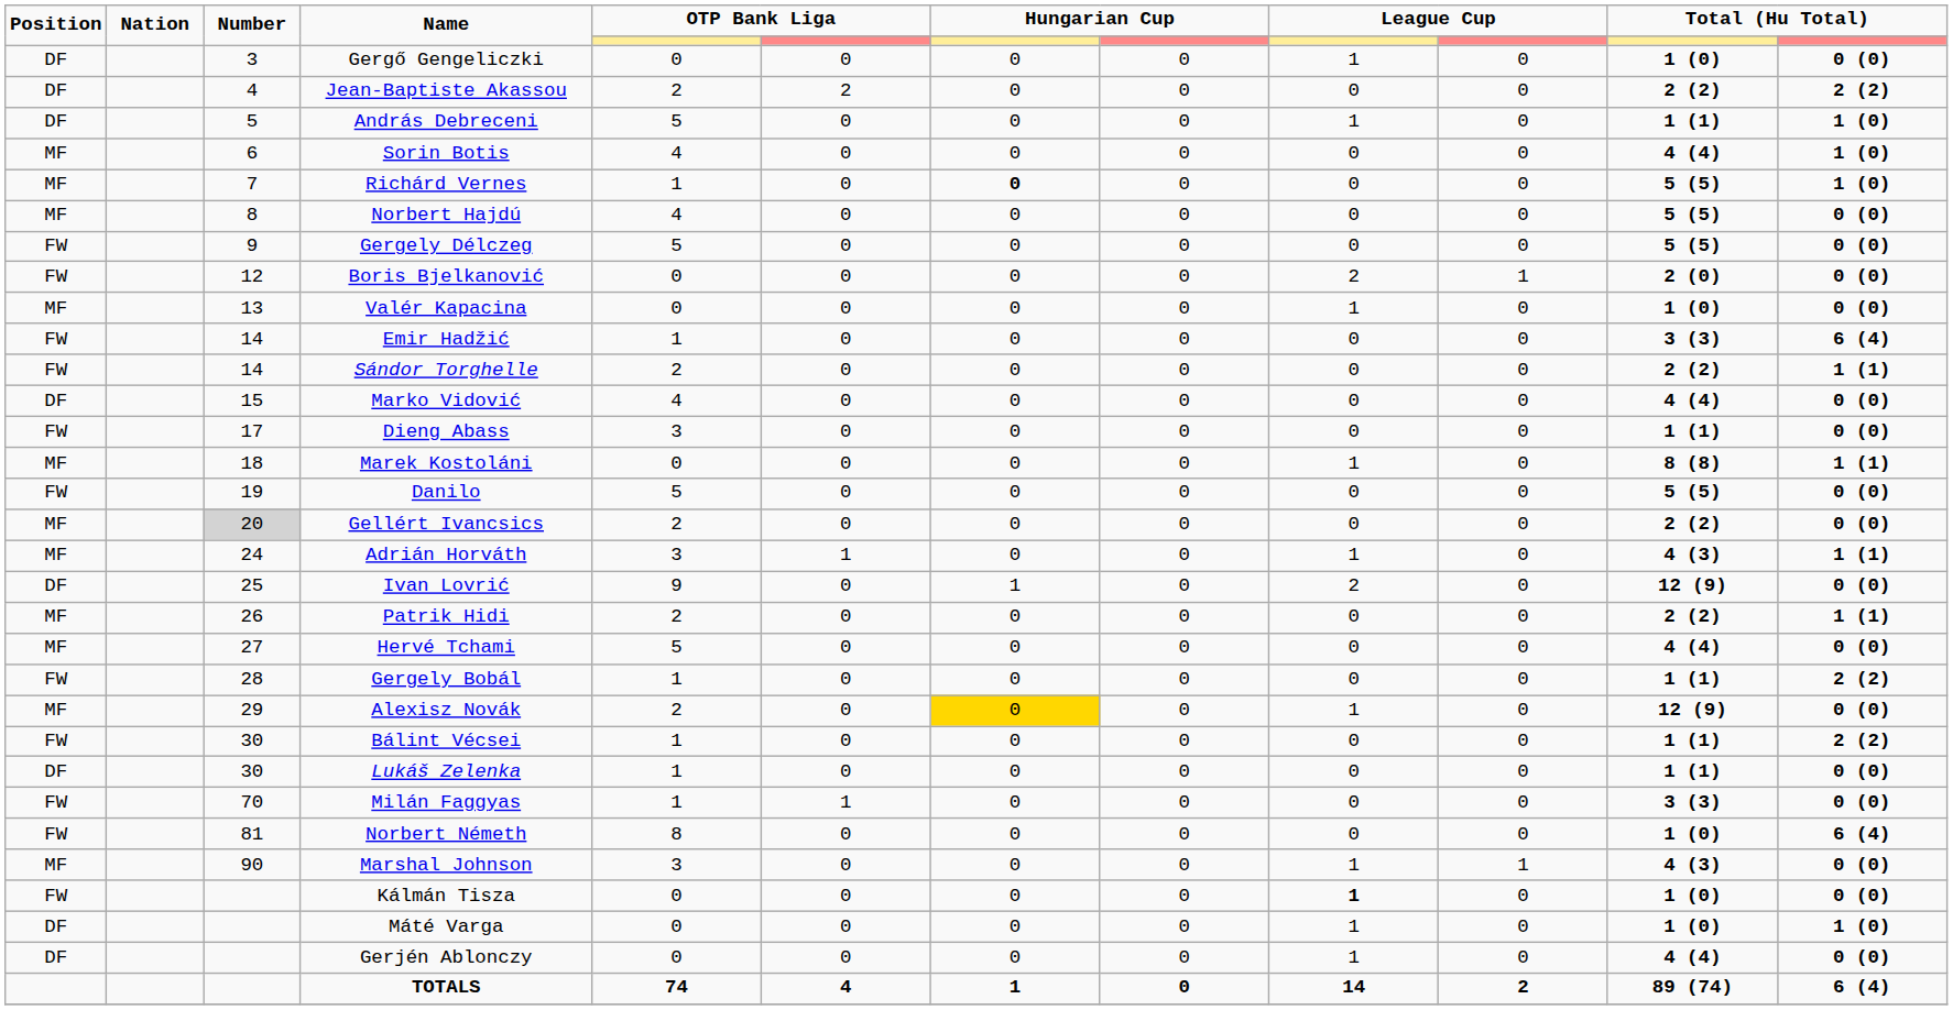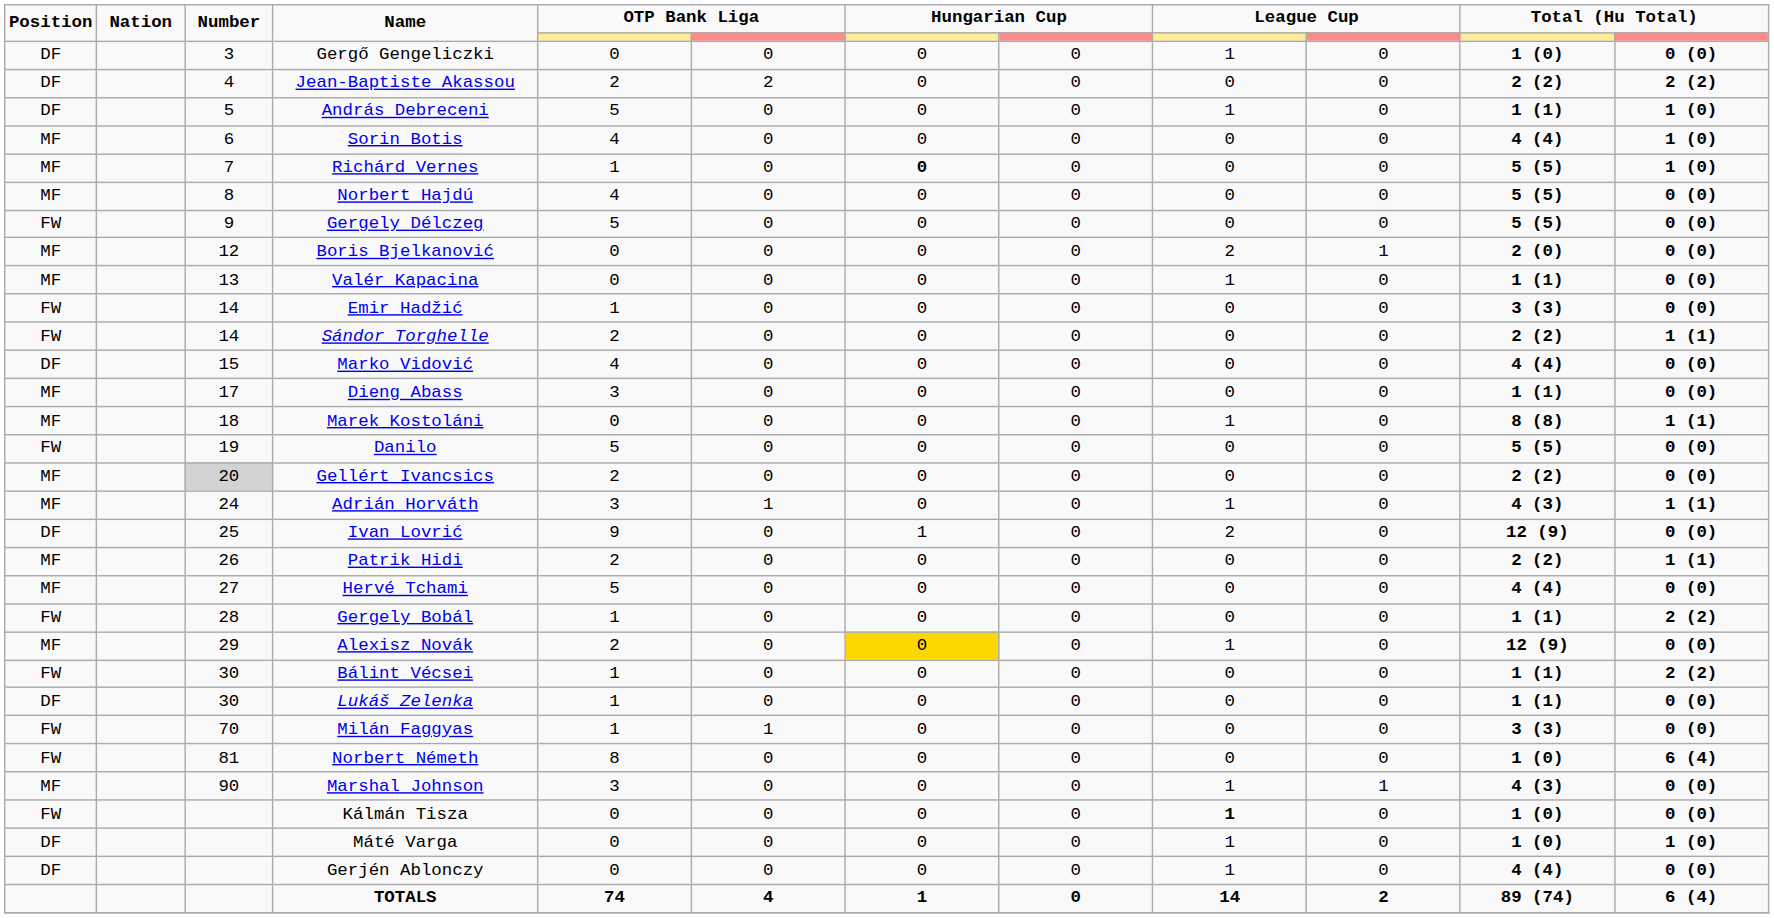 <table class="wikitable" style="font-size: 95%; text-align: center;">
 <tr>
 <td rowspan="2" width="5%" align="center"><strong>Position</strong></td>
 <td rowspan="2" width="5%" align="center"><strong>Nation</strong></td>
 <td rowspan="2" width="5%" align="center"><strong>Number</strong></td>
 <td rowspan="2" width="15%" align="center"><strong>Name</strong></td>
 <td colspan="2" align="center"><strong>OTP Bank Liga</strong></td>
 <td colspan="2" align="center"><strong>Hungarian Cup</strong></td>
 <td colspan="2" align="center"><strong>League Cup</strong></td>
 <td colspan="2" align="center"><strong>Total (Hu Total)</strong></td>
 </tr>
 <tr>
 <th width=60 style="background: #FFEE99"></th>
 <th width=60 style="background: #FF8888"></th>
 <th width=60 style="background: #FFEE99"></th>
 <th width=60 style="background: #FF8888"></th>
 <th width=60 style="background: #FFEE99"></th>
 <th width=60 style="background: #FF8888"></th>
 <th width=60 style="background: #FFEE99"></th>
 <th width=60 style="background: #FF8888"></th>
 </tr>
 <tr>
 <td>DF</td>
 <td></td>
 <td>3</td>
 <td>Gergő Gengeliczki</td>
 <td>0</td>
 <td>0</td>
 <td>0</td>
 <td>0</td>
 <td>1</td>
 <td>0</td>
 <td><strong>1 (0)</strong></td>
 <td><strong>0 (0)</strong></td>
 </tr>
 <tr>
 <td>DF</td>
 <td></td>
 <td>4</td>
 <td><a href='#'>Jean-Baptiste Akassou</a></td>
 <td>2</td>
 <td>2</td>
 <td>0</td>
 <td>0</td>
 <td>0</td>
 <td>0</td>
 <td><strong>2 (2)</strong></td>
 <td><strong>2 (2)</strong></td>
 </tr>
 <tr>
 <td>DF</td>
 <td></td>
 <td>5</td>
 <td><a href='#'>András Debreceni</a></td>
 <td>5</td>
 <td>0</td>
 <td>0</td>
 <td>0</td>
 <td>1</td>
 <td>0</td>
 <td><strong>1 (1)</strong></td>
 <td><strong>1 (0)</strong></td>
 </tr>
 <tr>
 <td>MF</td>
 <td></td>
 <td>6</td>
 <td><a href='#'>Sorin Botis</a></td>
 <td>4</td>
 <td>0</td>
 <td>0</td>
 <td>0</td>
 <td>0</td>
 <td>0</td>
 <td><strong>4 (4)</strong></td>
 <td><strong>1 (0)</strong></td>
 </tr>
 <tr>
 <td>MF</td>
 <td></td>
 <td>7</td>
 <td><a href='#'>Richárd Vernes</a></td>
 <td>1</td>
 <td>0</td>
 <td><strong>0</strong></td>
 <td>0</td>
 <td>0</td>
 <td>0</td>
 <td><strong>5 (5)</strong></td>
 <td><strong>1 (0)</strong></td>
 </tr>
 <tr>
 <td>MF</td>
 <td></td>
 <td>8</td>
 <td><a href='#'>Norbert Hajdú</a></td>
 <td>4</td>
 <td>0</td>
 <td>0</td>
 <td>0</td>
 <td>0</td>
 <td>0</td>
 <td><strong>5 (5)</strong></td>
 <td><strong>0 (0)</strong></td>
 </tr>
 <tr>
 <td>FW</td>
 <td></td>
 <td>9</td>
 <td><a href='#'>Gergely Délczeg</a></td>
 <td>5</td>
 <td>0</td>
 <td>0</td>
 <td>0</td>
 <td>0</td>
 <td>0</td>
 <td><strong>5 (5)</strong></td>
 <td><strong>0 (0)</strong></td>
 </tr>
 <tr>
-<td>FW</td>
+<td>MF</td>
 <td></td>
 <td>12</td>
 <td><a href='#'>Boris Bjelkanović</a></td>
 <td>0</td>
 <td>0</td>
 <td>0</td>
 <td>0</td>
 <td>2</td>
 <td>1</td>
 <td><strong>2 (0)</strong></td>
 <td><strong>0 (0)</strong></td>
 </tr>
 <tr>
 <td>MF</td>
 <td></td>
 <td>13</td>
 <td><a href='#'>Valér Kapacina</a></td>
 <td>0</td>
 <td>0</td>
 <td>0</td>
 <td>0</td>
 <td>1</td>
 <td>0</td>
-<td><strong>1 (0)</strong></td>
+<td><strong>1 (1)</strong></td>
 <td><strong>0 (0)</strong></td>
 </tr>
 <tr>
 <td>FW</td>
 <td></td>
 <td>14</td>
 <td><a href='#'>Emir Hadžić</a></td>
 <td>1</td>
 <td>0</td>
 <td>0</td>
 <td>0</td>
 <td>0</td>
 <td>0</td>
 <td><strong>3 (3)</strong></td>
-<td><strong>6 (4)</strong></td>
+<td><strong>0 (0)</strong></td>
 </tr>
 <tr>
 <td>FW</td>
 <td></td>
 <td>14</td>
 <td><em><a href='#'>Sándor Torghelle</a></em></td>
 <td>2</td>
 <td>0</td>
 <td>0</td>
 <td>0</td>
 <td>0</td>
 <td>0</td>
 <td><strong>2 (2)</strong></td>
 <td><strong>1 (1)</strong></td>
 </tr>
 <tr>
 <td>DF</td>
 <td></td>
 <td>15</td>
 <td><a href='#'>Marko Vidović</a></td>
 <td>4</td>
 <td>0</td>
 <td>0</td>
 <td>0</td>
 <td>0</td>
 <td>0</td>
 <td><strong>4 (4)</strong></td>
 <td><strong>0 (0)</strong></td>
 </tr>
 <tr>
-<td>FW</td>
+<td>MF</td>
 <td></td>
 <td>17</td>
 <td><a href='#'>Dieng Abass</a></td>
 <td>3</td>
 <td>0</td>
 <td>0</td>
 <td>0</td>
 <td>0</td>
 <td>0</td>
 <td><strong>1 (1)</strong></td>
 <td><strong>0 (0)</strong></td>
 </tr>
 <tr>
 <td>MF</td>
 <td></td>
 <td>18</td>
 <td><a href='#'>Marek Kostoláni</a></td>
 <td>0</td>
 <td>0</td>
 <td>0</td>
 <td>0</td>
 <td>1</td>
 <td>0</td>
 <td><strong>8 (8)</strong></td>
 <td><strong>1 (1)</strong></td>
 </tr>
 <tr>
 <td>FW</td>
 <td></td>
 <td>19</td>
 <td><a href='#'>Danilo</a></td>
 <td>5</td>
 <td>0</td>
 <td>0</td>
 <td>0</td>
 <td>0</td>
 <td>0</td>
 <td><strong>5 (5)</strong></td>
 <td><strong>0 (0)</strong></td>
 </tr>
 <tr>
 <td>MF</td>
 <td></td>
 <td style="background: lightgrey;">20</td>
 <td><a href='#'>Gellért Ivancsics</a></td>
 <td>2</td>
 <td>0</td>
 <td>0</td>
 <td>0</td>
 <td>0</td>
 <td>0</td>
 <td><strong>2 (2)</strong></td>
 <td><strong>0 (0)</strong></td>
 </tr>
 <tr>
 <td>MF</td>
 <td></td>
 <td>24</td>
 <td><a href='#'>Adrián Horváth</a></td>
 <td>3</td>
 <td>1</td>
 <td>0</td>
 <td>0</td>
 <td>1</td>
 <td>0</td>
 <td><strong>4 (3)</strong></td>
 <td><strong>1 (1)</strong></td>
 </tr>
 <tr>
 <td>DF</td>
 <td></td>
 <td>25</td>
 <td><a href='#'>Ivan Lovrić</a></td>
 <td>9</td>
 <td>0</td>
 <td>1</td>
 <td>0</td>
 <td>2</td>
 <td>0</td>
 <td><strong>12 (9)</strong></td>
 <td><strong>0 (0)</strong></td>
 </tr>
 <tr>
 <td>MF</td>
 <td></td>
 <td>26</td>
 <td><a href='#'>Patrik Hidi</a></td>
 <td>2</td>
 <td>0</td>
 <td>0</td>
 <td>0</td>
 <td>0</td>
 <td>0</td>
 <td><strong>2 (2)</strong></td>
 <td><strong>1 (1)</strong></td>
 </tr>
 <tr>
 <td>MF</td>
 <td></td>
 <td>27</td>
 <td><a href='#'>Hervé Tchami</a></td>
 <td>5</td>
 <td>0</td>
 <td>0</td>
 <td>0</td>
 <td>0</td>
 <td>0</td>
 <td><strong>4 (4)</strong></td>
 <td><strong>0 (0)</strong></td>
 </tr>
 <tr>
 <td>FW</td>
 <td></td>
 <td>28</td>
 <td><a href='#'>Gergely Bobál</a></td>
 <td>1</td>
 <td>0</td>
 <td>0</td>
 <td>0</td>
 <td>0</td>
 <td>0</td>
 <td><strong>1 (1)</strong></td>
 <td><strong>2 (2)</strong></td>
 </tr>
 <tr>
 <td>MF</td>
 <td></td>
 <td>29</td>
 <td><a href='#'>Alexisz Novák</a></td>
 <td>2</td>
 <td>0</td>
 <td style="background: gold;">0</td>
 <td>0</td>
 <td>1</td>
 <td>0</td>
 <td><strong>12 (9)</strong></td>
 <td><strong>0 (0)</strong></td>
 </tr>
 <tr>
 <td>FW</td>
 <td></td>
 <td>30</td>
 <td><a href='#'>Bálint Vécsei</a></td>
 <td>1</td>
 <td>0</td>
 <td>0</td>
 <td>0</td>
 <td>0</td>
 <td>0</td>
 <td><strong>1 (1)</strong></td>
 <td><strong>2 (2)</strong></td>
 </tr>
 <tr>
 <td>DF</td>
 <td></td>
 <td>30</td>
 <td><em><a href='#'>Lukáš Zelenka</a></em></td>
 <td>1</td>
 <td>0</td>
 <td>0</td>
 <td>0</td>
 <td>0</td>
 <td>0</td>
 <td><strong>1 (1)</strong></td>
 <td><strong>0 (0)</strong></td>
 </tr>
 <tr>
 <td>FW</td>
 <td></td>
 <td>70</td>
 <td><a href='#'>Milán Faggyas</a></td>
 <td>1</td>
 <td>1</td>
 <td>0</td>
 <td>0</td>
 <td>0</td>
 <td>0</td>
 <td><strong>3 (3)</strong></td>
 <td><strong>0 (0)</strong></td>
 </tr>
 <tr>
 <td>FW</td>
 <td></td>
 <td>81</td>
 <td><a href='#'>Norbert Németh</a></td>
 <td>8</td>
 <td>0</td>
 <td>0</td>
 <td>0</td>
 <td>0</td>
 <td>0</td>
 <td><strong>1 (0)</strong></td>
 <td><strong>6 (4)</strong></td>
 </tr>
 <tr>
 <td>MF</td>
 <td></td>
 <td>90</td>
 <td><a href='#'>Marshal Johnson</a></td>
 <td>3</td>
 <td>0</td>
 <td>0</td>
 <td>0</td>
 <td>1</td>
 <td>1</td>
 <td><strong>4 (3)</strong></td>
 <td><strong>0 (0)</strong></td>
 </tr>
 <tr>
 <td>FW</td>
 <td></td>
 <td></td>
 <td>Kálmán Tisza</td>
 <td>0</td>
 <td>0</td>
 <td>0</td>
 <td>0</td>
 <td><strong>1</strong></td>
 <td>0</td>
 <td><strong>1 (0)</strong></td>
 <td><strong>0 (0)</strong></td>
 </tr>
 <tr>
 <td>DF</td>
 <td></td>
 <td></td>
 <td>Máté Varga</td>
 <td>0</td>
 <td>0</td>
 <td>0</td>
 <td>0</td>
 <td>1</td>
 <td>0</td>
 <td><strong>1 (0)</strong></td>
 <td><strong>1 (0)</strong></td>
 </tr>
 <tr>
 <td>DF</td>
 <td></td>
 <td></td>
 <td>Gerjén Ablonczy</td>
 <td>0</td>
 <td>0</td>
 <td>0</td>
 <td>0</td>
 <td>1</td>
 <td>0</td>
 <td><strong>4 (4)</strong></td>
 <td><strong>0 (0)</strong></td>
 </tr>
 <tr>
 <td></td>
 <td></td>
 <td></td>
 <td><strong>TOTALS</strong></td>
 <td><strong>74</strong></td>
 <td><strong>4</strong></td>
 <td><strong>1</strong></td>
 <td><strong>0</strong></td>
 <td><strong>14</strong></td>
 <td><strong>2</strong></td>
 <td><strong>89 (74)</strong></td>
 <td><strong>6 (4)</strong></td>
 </tr>
 <tr>
 </tr>
 </table>
